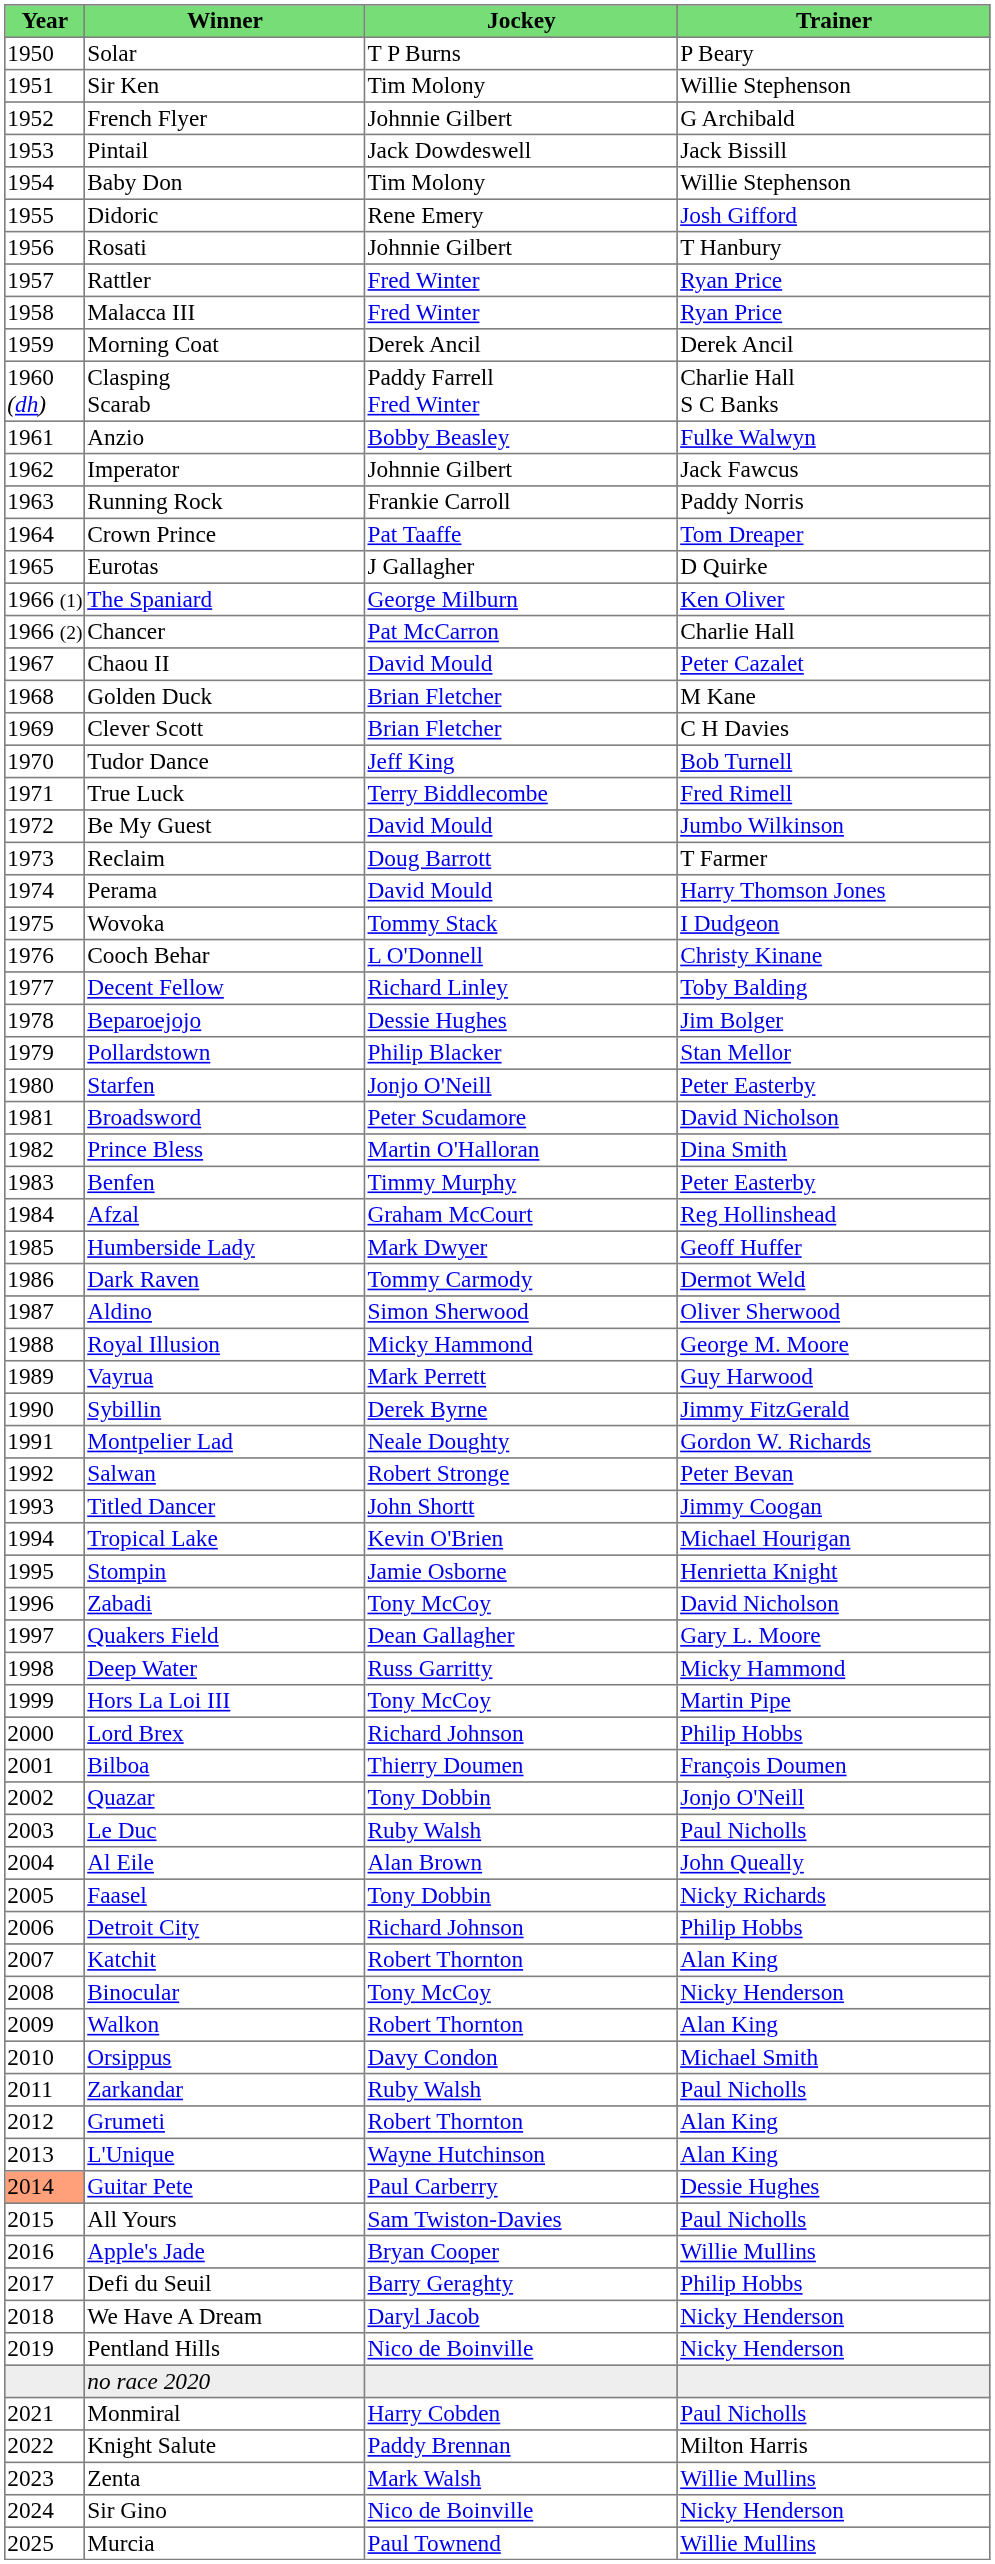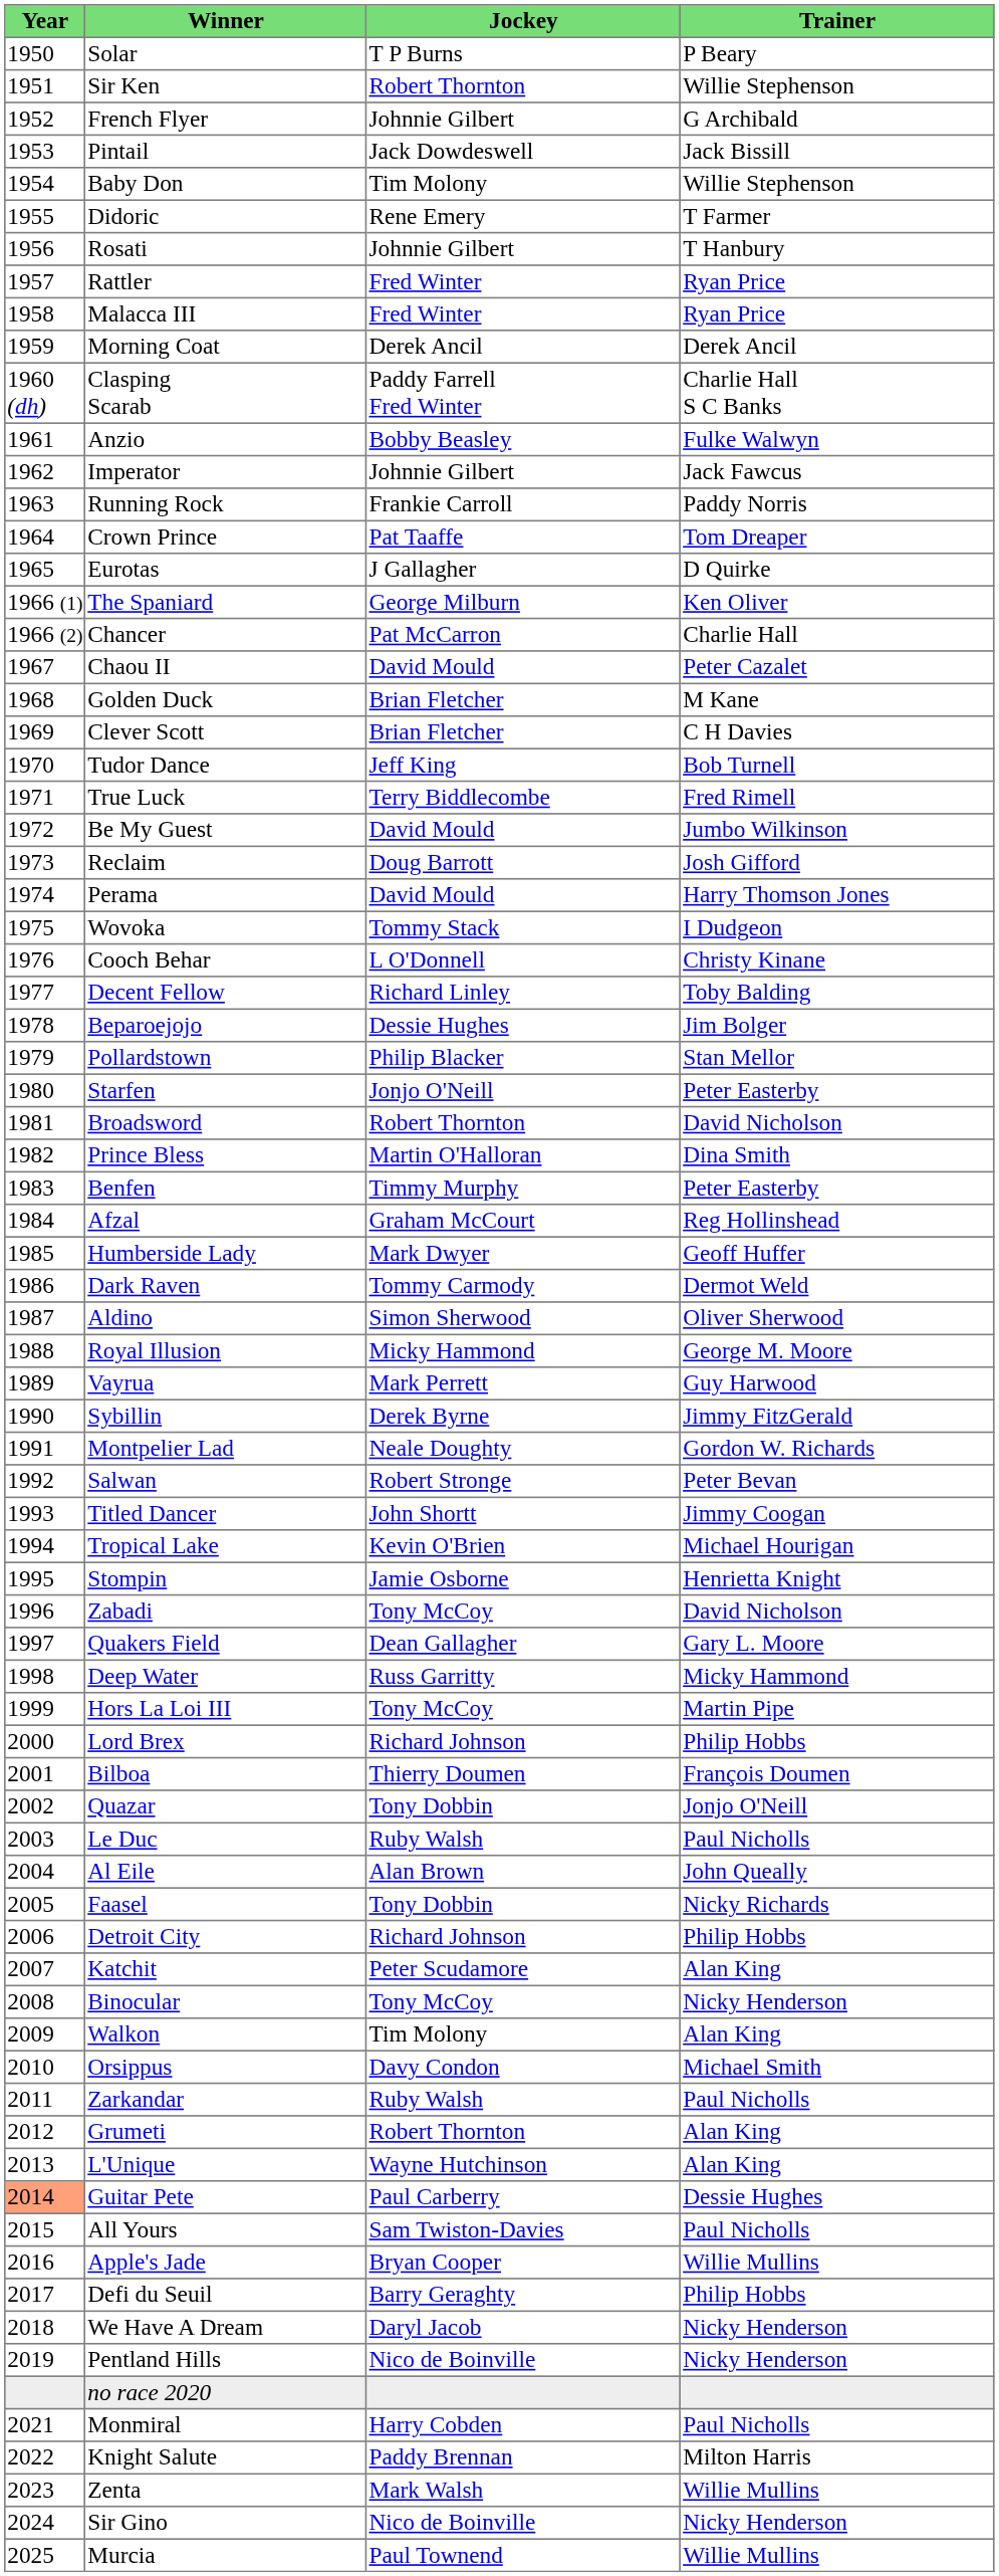 <table class = "sortable" | border="1" style="border-collapse: collapse; font-size:90%">
 <tr bgcolor="#77dd77" align="center">
 <th>Year</th>
 <th>Winner</th>
 <th>Jockey</th>
 <th>Trainer</th>
 </tr>
 <tr>
 <td>1950</td>
 <td>Solar</td>
 <td>T P Burns</td>
 <td>P Beary</td>
 </tr>
 <tr>
 <td>1951</td>
 <td>Sir Ken</td>
-<td>Tim Molony</td>
+<td><a href='#'>Robert Thornton</a></td>
 <td>Willie Stephenson</td>
 </tr>
 <tr>
 <td>1952</td>
 <td>French Flyer</td>
 <td>Johnnie Gilbert</td>
 <td>G Archibald</td>
 </tr>
 <tr>
 <td>1953</td>
 <td>Pintail</td>
 <td>Jack Dowdeswell</td>
 <td>Jack Bissill</td>
 </tr>
 <tr>
 <td>1954</td>
 <td>Baby Don</td>
 <td>Tim Molony</td>
 <td>Willie Stephenson</td>
 </tr>
 <tr>
 <td>1955</td>
 <td>Didoric</td>
 <td>Rene Emery</td>
-<td><a href='#'>Josh Gifford</a></td>
+<td>T Farmer</td>
 </tr>
 <tr>
 <td>1956</td>
 <td>Rosati</td>
 <td>Johnnie Gilbert</td>
 <td>T Hanbury</td>
 </tr>
 <tr>
 <td>1957</td>
 <td>Rattler</td>
 <td><a href='#'>Fred Winter</a></td>
 <td><a href='#'>Ryan Price</a></td>
 </tr>
 <tr>
 <td>1958</td>
 <td>Malacca III</td>
 <td><a href='#'>Fred Winter</a></td>
 <td><a href='#'>Ryan Price</a></td>
 </tr>
 <tr>
 <td>1959</td>
 <td>Morning Coat</td>
 <td>Derek Ancil</td>
 <td>Derek Ancil</td>
 </tr>
 <tr>
 <td>1960  <br><em>(<a href='#'>dh</a>)</em></td>
 <td>Clasping<br>Scarab</td>
 <td>Paddy Farrell<br><a href='#'>Fred Winter</a></td>
 <td>Charlie Hall<br>S C Banks</td>
 </tr>
 <tr>
 <td>1961</td>
 <td>Anzio</td>
 <td><a href='#'>Bobby Beasley</a></td>
 <td><a href='#'>Fulke Walwyn</a></td>
 </tr>
 <tr>
 <td>1962</td>
 <td>Imperator</td>
 <td>Johnnie Gilbert</td>
 <td>Jack Fawcus</td>
 </tr>
 <tr>
 <td>1963</td>
 <td>Running Rock</td>
 <td>Frankie Carroll</td>
 <td>Paddy Norris</td>
 </tr>
 <tr>
 <td>1964</td>
 <td>Crown Prince</td>
 <td><a href='#'>Pat Taaffe</a></td>
 <td><a href='#'>Tom Dreaper</a></td>
 </tr>
 <tr>
 <td>1965</td>
 <td>Eurotas</td>
 <td>J Gallagher</td>
 <td>D Quirke</td>
 </tr>
 <tr>
 <td>1966 <small>(1)</small></td>
 <td><a href='#'>The Spaniard</a></td>
 <td><a href='#'>George Milburn</a></td>
 <td><a href='#'>Ken Oliver</a></td>
 </tr>
 <tr>
 <td>1966 <small>(2)</small></td>
 <td>Chancer</td>
 <td><a href='#'>Pat McCarron</a></td>
 <td>Charlie Hall</td>
 </tr>
 <tr>
 <td>1967</td>
 <td>Chaou II</td>
 <td><a href='#'>David Mould</a></td>
 <td><a href='#'>Peter Cazalet</a></td>
 </tr>
 <tr>
 <td>1968</td>
 <td>Golden Duck</td>
 <td><a href='#'>Brian Fletcher</a></td>
 <td>M Kane</td>
 </tr>
 <tr>
 <td>1969</td>
 <td>Clever Scott</td>
 <td><a href='#'>Brian Fletcher</a></td>
 <td>C H Davies</td>
 </tr>
 <tr>
 <td>1970</td>
 <td>Tudor Dance</td>
 <td><a href='#'>Jeff King</a></td>
 <td><a href='#'>Bob Turnell</a></td>
 </tr>
 <tr>
 <td>1971</td>
 <td>True Luck</td>
 <td><a href='#'>Terry Biddlecombe</a></td>
 <td><a href='#'>Fred Rimell</a></td>
 </tr>
 <tr>
 <td>1972</td>
 <td>Be My Guest</td>
 <td><a href='#'>David Mould</a></td>
 <td><a href='#'>Jumbo Wilkinson</a></td>
 </tr>
 <tr>
 <td>1973</td>
 <td>Reclaim</td>
 <td><a href='#'>Doug Barrott</a></td>
-<td>T Farmer</td>
+<td><a href='#'>Josh Gifford</a></td>
 </tr>
 <tr>
 <td>1974</td>
 <td>Perama</td>
 <td><a href='#'>David Mould</a></td>
 <td><a href='#'>Harry Thomson Jones</a></td>
 </tr>
 <tr>
 <td>1975</td>
 <td>Wovoka</td>
 <td><a href='#'>Tommy Stack</a></td>
 <td><a href='#'>I Dudgeon</a></td>
 </tr>
 <tr>
 <td>1976</td>
 <td>Cooch Behar</td>
 <td><a href='#'>L O'Donnell</a></td>
 <td><a href='#'>Christy Kinane</a></td>
 </tr>
 <tr>
 <td>1977</td>
 <td width=170px><a href='#'>Decent Fellow</a></td>
 <td width=190px><a href='#'>Richard Linley</a></td>
 <td width=190px><a href='#'>Toby Balding</a></td>
 </tr>
 <tr>
 <td>1978</td>
 <td><a href='#'>Beparoejojo</a></td>
 <td><a href='#'>Dessie Hughes</a></td>
 <td><a href='#'>Jim Bolger</a></td>
 </tr>
 <tr>
 <td>1979</td>
 <td><a href='#'>Pollardstown</a></td>
 <td><a href='#'>Philip Blacker</a></td>
 <td><a href='#'>Stan Mellor</a></td>
 </tr>
 <tr>
 <td>1980</td>
 <td><a href='#'>Starfen</a></td>
 <td><a href='#'>Jonjo O'Neill</a></td>
 <td><a href='#'>Peter Easterby</a></td>
 </tr>
 <tr>
 <td>1981</td>
 <td><a href='#'>Broadsword</a></td>
-<td><a href='#'>Peter Scudamore</a></td>
+<td><a href='#'>Robert Thornton</a></td>
 <td><a href='#'>David Nicholson</a></td>
 </tr>
 <tr>
 <td>1982</td>
 <td><a href='#'>Prince Bless</a></td>
 <td><a href='#'>Martin O'Halloran</a></td>
 <td><a href='#'>Dina Smith</a></td>
 </tr>
 <tr>
 <td>1983</td>
 <td><a href='#'>Benfen</a></td>
 <td><a href='#'>Timmy Murphy</a></td>
 <td><a href='#'>Peter Easterby</a></td>
 </tr>
 <tr>
 <td>1984</td>
 <td><a href='#'>Afzal</a></td>
 <td><a href='#'>Graham McCourt</a></td>
 <td><a href='#'>Reg Hollinshead</a></td>
 </tr>
 <tr>
 <td>1985</td>
 <td><a href='#'>Humberside Lady</a></td>
 <td><a href='#'>Mark Dwyer</a></td>
 <td><a href='#'>Geoff Huffer</a></td>
 </tr>
 <tr>
 <td>1986</td>
 <td><a href='#'>Dark Raven</a></td>
 <td><a href='#'>Tommy Carmody</a></td>
 <td><a href='#'>Dermot Weld</a></td>
 </tr>
 <tr>
 <td>1987</td>
 <td><a href='#'>Aldino</a></td>
 <td><a href='#'>Simon Sherwood</a></td>
 <td><a href='#'>Oliver Sherwood</a></td>
 </tr>
 <tr>
 <td>1988</td>
 <td><a href='#'>Royal Illusion</a></td>
 <td><a href='#'>Micky Hammond</a></td>
 <td><a href='#'>George M. Moore</a></td>
 </tr>
 <tr>
 <td>1989</td>
 <td><a href='#'>Vayrua</a></td>
 <td><a href='#'>Mark Perrett</a></td>
 <td><a href='#'>Guy Harwood</a></td>
 </tr>
 <tr>
 <td>1990</td>
 <td><a href='#'>Sybillin</a></td>
 <td><a href='#'>Derek Byrne</a></td>
 <td><a href='#'>Jimmy FitzGerald</a></td>
 </tr>
 <tr>
 <td>1991</td>
 <td><a href='#'>Montpelier Lad</a></td>
 <td><a href='#'>Neale Doughty</a></td>
 <td><a href='#'>Gordon W. Richards</a></td>
 </tr>
 <tr>
 <td>1992</td>
 <td><a href='#'>Salwan</a></td>
 <td><a href='#'>Robert Stronge</a></td>
 <td><a href='#'>Peter Bevan</a></td>
 </tr>
 <tr>
 <td>1993</td>
 <td><a href='#'>Titled Dancer</a></td>
 <td><a href='#'>John Shortt</a></td>
 <td><a href='#'>Jimmy Coogan</a></td>
 </tr>
 <tr>
 <td>1994</td>
 <td><a href='#'>Tropical Lake</a></td>
 <td><a href='#'>Kevin O'Brien</a></td>
 <td><a href='#'>Michael Hourigan</a></td>
 </tr>
 <tr>
 <td>1995</td>
 <td><a href='#'>Stompin</a></td>
 <td><a href='#'>Jamie Osborne</a></td>
 <td><a href='#'>Henrietta Knight</a></td>
 </tr>
 <tr>
 <td>1996</td>
 <td><a href='#'>Zabadi</a></td>
 <td><a href='#'>Tony McCoy</a></td>
 <td><a href='#'>David Nicholson</a></td>
 </tr>
 <tr>
 <td>1997</td>
 <td><a href='#'>Quakers Field</a></td>
 <td><a href='#'>Dean Gallagher</a></td>
 <td><a href='#'>Gary L. Moore</a></td>
 </tr>
 <tr>
 <td>1998</td>
 <td><a href='#'>Deep Water</a></td>
 <td><a href='#'>Russ Garritty</a></td>
 <td><a href='#'>Micky Hammond</a></td>
 </tr>
 <tr>
 <td>1999</td>
 <td><a href='#'>Hors La Loi III</a></td>
 <td><a href='#'>Tony McCoy</a></td>
 <td><a href='#'>Martin Pipe</a></td>
 </tr>
 <tr>
 <td>2000</td>
 <td><a href='#'>Lord Brex</a></td>
 <td><a href='#'>Richard Johnson</a></td>
 <td><a href='#'>Philip Hobbs</a></td>
 </tr>
 <tr>
 <td>2001</td>
 <td><a href='#'>Bilboa</a></td>
 <td><a href='#'>Thierry Doumen</a></td>
 <td><a href='#'>François Doumen</a></td>
 </tr>
 <tr>
 <td>2002</td>
 <td><a href='#'>Quazar</a></td>
 <td><a href='#'>Tony Dobbin</a></td>
 <td><a href='#'>Jonjo O'Neill</a></td>
 </tr>
 <tr>
 <td>2003</td>
 <td><a href='#'>Le Duc</a></td>
 <td><a href='#'>Ruby Walsh</a></td>
 <td><a href='#'>Paul Nicholls</a></td>
 </tr>
 <tr>
 <td>2004</td>
 <td><a href='#'>Al Eile</a></td>
 <td><a href='#'>Alan Brown</a></td>
 <td><a href='#'>John Queally</a></td>
 </tr>
 <tr>
 <td>2005</td>
 <td><a href='#'>Faasel</a></td>
 <td><a href='#'>Tony Dobbin</a></td>
 <td><a href='#'>Nicky Richards</a></td>
 </tr>
 <tr>
 <td>2006</td>
 <td><a href='#'>Detroit City</a></td>
 <td><a href='#'>Richard Johnson</a></td>
 <td><a href='#'>Philip Hobbs</a></td>
 </tr>
 <tr>
 <td>2007</td>
 <td><a href='#'>Katchit</a></td>
-<td><a href='#'>Robert Thornton</a></td>
+<td><a href='#'>Peter Scudamore</a></td>
 <td><a href='#'>Alan King</a></td>
 </tr>
 <tr>
 <td>2008</td>
 <td><a href='#'>Binocular</a></td>
 <td><a href='#'>Tony McCoy</a></td>
 <td><a href='#'>Nicky Henderson</a></td>
 </tr>
 <tr>
 <td>2009</td>
 <td><a href='#'>Walkon</a></td>
-<td><a href='#'>Robert Thornton</a></td>
+<td>Tim Molony</td>
 <td><a href='#'>Alan King</a></td>
 </tr>
 <tr>
 <td>2010</td>
 <td><a href='#'>Orsippus</a></td>
 <td><a href='#'>Davy Condon</a></td>
 <td><a href='#'>Michael Smith</a></td>
 </tr>
 <tr>
 <td>2011</td>
 <td><a href='#'>Zarkandar</a></td>
 <td><a href='#'>Ruby Walsh</a></td>
 <td><a href='#'>Paul Nicholls</a></td>
 </tr>
 <tr>
 <td>2012</td>
 <td><a href='#'>Grumeti</a></td>
 <td><a href='#'>Robert Thornton</a></td>
 <td><a href='#'>Alan King</a></td>
 </tr>
 <tr>
 <td>2013</td>
 <td><a href='#'>L'Unique</a></td>
 <td><a href='#'>Wayne Hutchinson</a></td>
 <td><a href='#'>Alan King</a></td>
 </tr>
 <tr>
 <td style="background: lightsalmon;">2014</td>
 <td><a href='#'>Guitar Pete</a></td>
 <td><a href='#'>Paul Carberry</a></td>
 <td><a href='#'>Dessie Hughes</a></td>
 </tr>
 <tr>
 <td>2015</td>
 <td>All Yours</td>
 <td><a href='#'>Sam Twiston-Davies</a></td>
 <td><a href='#'>Paul Nicholls</a></td>
 </tr>
 <tr>
 <td>2016</td>
 <td><a href='#'>Apple's Jade</a></td>
 <td><a href='#'>Bryan Cooper</a></td>
 <td><a href='#'>Willie Mullins</a></td>
 </tr>
 <tr>
 <td>2017</td>
 <td>Defi du Seuil</td>
 <td><a href='#'>Barry Geraghty</a></td>
 <td><a href='#'>Philip Hobbs</a></td>
 </tr>
 <tr>
 <td>2018</td>
 <td>We Have A Dream</td>
 <td><a href='#'>Daryl Jacob</a></td>
 <td><a href='#'>Nicky Henderson</a></td>
 </tr>
 <tr>
 <td>2019</td>
 <td>Pentland Hills</td>
 <td><a href='#'>Nico de Boinville</a></td>
 <td><a href='#'>Nicky Henderson</a></td>
 </tr>
 <tr bgcolor="#eeeeee">
 <td data-sort-value="2020"></td>
 <td><em>no race 2020</em> </td>
 <td></td>
 <td></td>
 </tr>
 <tr>
 <td>2021</td>
 <td>Monmiral</td>
 <td><a href='#'>Harry Cobden</a></td>
 <td><a href='#'>Paul Nicholls</a></td>
 </tr>
 <tr>
 <td>2022</td>
 <td>Knight Salute</td>
 <td><a href='#'>Paddy Brennan</a></td>
 <td>Milton Harris</td>
 </tr>
 <tr>
 <td>2023</td>
 <td>Zenta</td>
 <td><a href='#'>Mark Walsh</a></td>
 <td><a href='#'>Willie Mullins</a></td>
 </tr>
 <tr>
 <td>2024</td>
 <td>Sir Gino</td>
 <td><a href='#'>Nico de Boinville</a></td>
 <td><a href='#'>Nicky Henderson</a></td>
 </tr>
 <tr>
 <td>2025</td>
 <td>Murcia</td>
 <td><a href='#'>Paul Townend</a></td>
 <td><a href='#'>Willie Mullins</a></td>
 </tr>
 </table>
